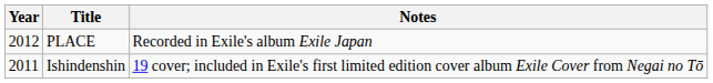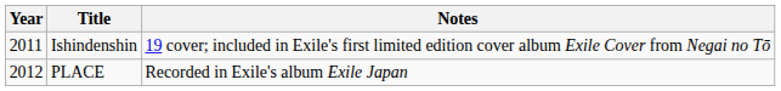 <table class="wikitable">
 <tr>
 <th>Year</th>
 <th>Title</th>
 <th>Notes</th>
 </tr>
 <tr>
+<td>2011</td>
+<td>Ishindenshin</td>
+<td><a href='#'>19</a> cover; included in Exile's first limited edition cover album <em>Exile Cover</em> from <em>Negai no Tō</em></td>
+</tr>
+<tr>
 <td>2012</td>
 <td>PLACE</td>
 <td>Recorded in Exile's album <em>Exile Japan</em></td>
 </tr>
-<tr>
-<td>2011</td>
-<td>Ishindenshin</td>
-<td><a href='#'>19</a> cover; included in Exile's first limited edition cover album <em>Exile Cover</em> from <em>Negai no Tō</em></td>
-</tr>
 </table>
